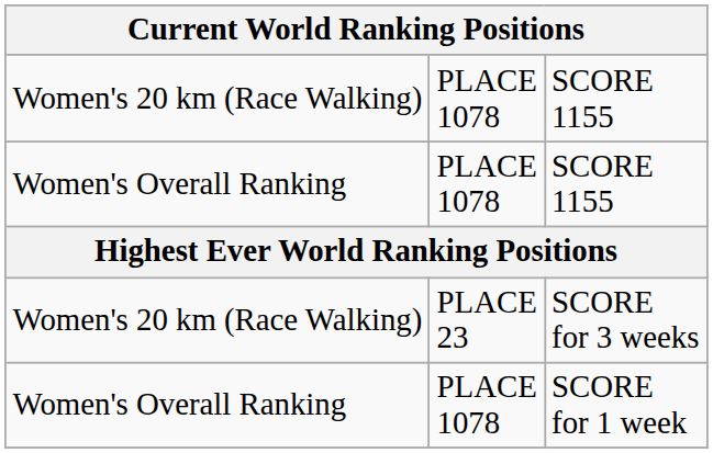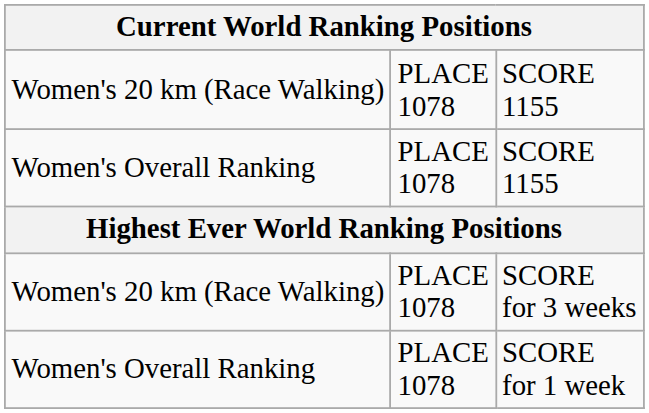 <table class="wikitable">
 <tr>
 <th colspan="3">Current World Ranking Positions</th>
 </tr>
 <tr>
 <td>Women's 20 km (Race Walking)</td>
 <td>PLACE<br>1078</td>
 <td>SCORE<br>1155</td>
 </tr>
 <tr>
 <td>Women's Overall Ranking</td>
 <td>PLACE<br>1078</td>
 <td>SCORE<br>1155</td>
 </tr>
 <tr>
 <th colspan="3">Highest Ever World Ranking Positions</th>
 </tr>
 <tr>
 <td>Women's 20 km (Race Walking)</td>
-<td>PLACE<br>23</td>
+<td>PLACE<br>1078</td>
 <td>SCORE<br>for 3 weeks</td>
 </tr>
 <tr>
 <td>Women's Overall Ranking</td>
 <td>PLACE<br>1078</td>
 <td>SCORE<br>for 1 week</td>
 </tr>
 </table>
